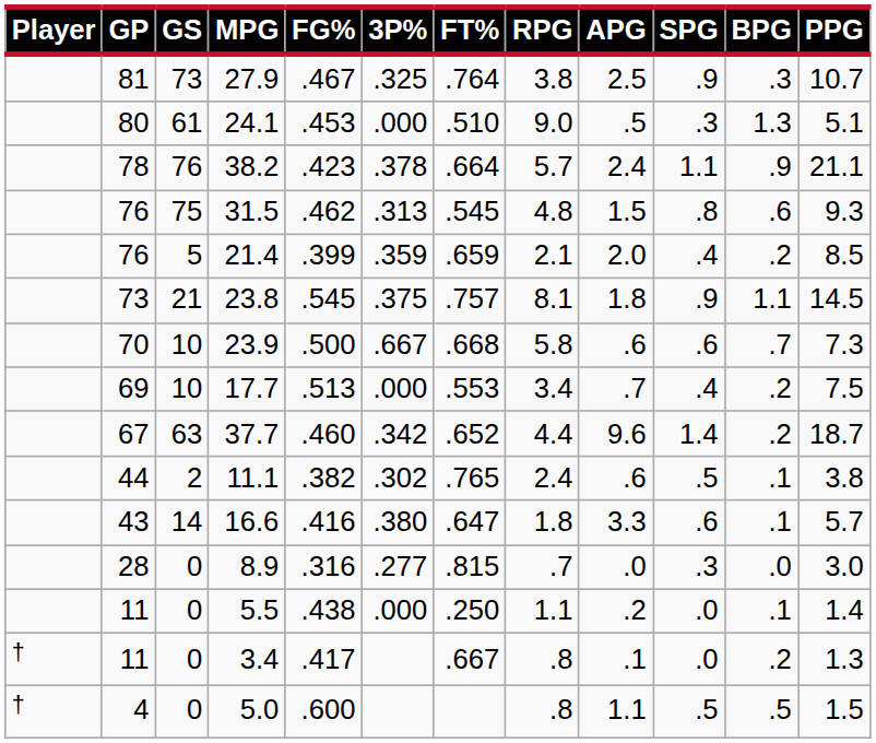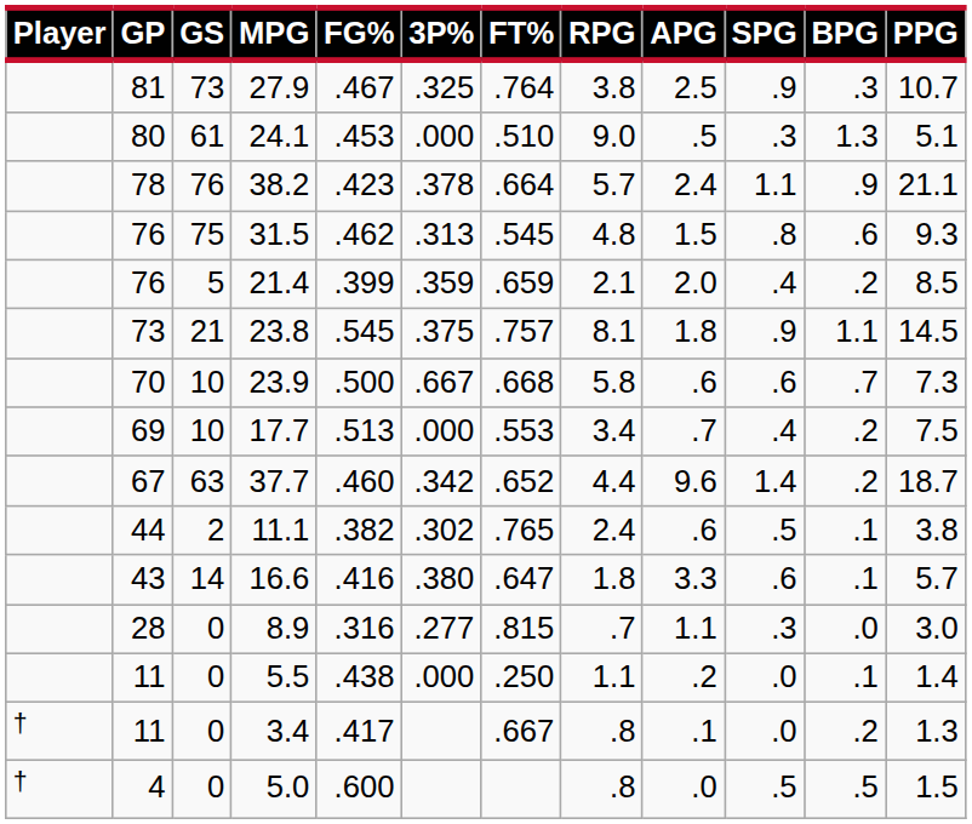 <table class="wikitable sortable" style="text-align:right;">
 <tr>
 <th style="background:#010101; color:#FFFFFF; border-top:#C8102E 3px solid; border-bottom:#C8102E 3px solid;">Player</th>
 <th style="background:#010101; color:#FFFFFF; border-top:#C8102E 3px solid; border-bottom:#C8102E 3px solid;">GP</th>
 <th style="background:#010101; color:#FFFFFF; border-top:#C8102E 3px solid; border-bottom:#C8102E 3px solid;">GS</th>
 <th style="background:#010101; color:#FFFFFF; border-top:#C8102E 3px solid; border-bottom:#C8102E 3px solid;">MPG</th>
 <th style="background:#010101; color:#FFFFFF; border-top:#C8102E 3px solid; border-bottom:#C8102E 3px solid;">FG%</th>
 <th style="background:#010101; color:#FFFFFF; border-top:#C8102E 3px solid; border-bottom:#C8102E 3px solid;">3P%</th>
 <th style="background:#010101; color:#FFFFFF; border-top:#C8102E 3px solid; border-bottom:#C8102E 3px solid;">FT%</th>
 <th style="background:#010101; color:#FFFFFF; border-top:#C8102E 3px solid; border-bottom:#C8102E 3px solid;">RPG</th>
 <th style="background:#010101; color:#FFFFFF; border-top:#C8102E 3px solid; border-bottom:#C8102E 3px solid;">APG</th>
 <th style="background:#010101; color:#FFFFFF; border-top:#C8102E 3px solid; border-bottom:#C8102E 3px solid;">SPG</th>
 <th style="background:#010101; color:#FFFFFF; border-top:#C8102E 3px solid; border-bottom:#C8102E 3px solid;">BPG</th>
 <th style="background:#010101; color:#FFFFFF; border-top:#C8102E 3px solid; border-bottom:#C8102E 3px solid;">PPG</th>
 </tr>
 <tr>
 <td style="text-align:left;"></td>
 <td>81</td>
 <td>73</td>
 <td>27.9</td>
 <td>.467</td>
 <td>.325</td>
 <td>.764</td>
 <td>3.8</td>
 <td>2.5</td>
 <td>.9</td>
 <td>.3</td>
 <td>10.7</td>
 </tr>
 <tr>
 <td style="text-align:left;"></td>
 <td>80</td>
 <td>61</td>
 <td>24.1</td>
 <td>.453</td>
 <td>.000</td>
 <td>.510</td>
 <td>9.0</td>
 <td>.5</td>
 <td>.3</td>
 <td>1.3</td>
 <td>5.1</td>
 </tr>
 <tr>
 <td style="text-align:left;"></td>
 <td>78</td>
 <td>76</td>
 <td>38.2</td>
 <td>.423</td>
 <td>.378</td>
 <td>.664</td>
 <td>5.7</td>
 <td>2.4</td>
 <td>1.1</td>
 <td>.9</td>
 <td>21.1</td>
 </tr>
 <tr>
 <td style="text-align:left;"></td>
 <td>76</td>
 <td>75</td>
 <td>31.5</td>
 <td>.462</td>
 <td>.313</td>
 <td>.545</td>
 <td>4.8</td>
 <td>1.5</td>
 <td>.8</td>
 <td>.6</td>
 <td>9.3</td>
 </tr>
 <tr>
 <td style="text-align:left;"></td>
 <td>76</td>
 <td>5</td>
 <td>21.4</td>
 <td>.399</td>
 <td>.359</td>
 <td>.659</td>
 <td>2.1</td>
 <td>2.0</td>
 <td>.4</td>
 <td>.2</td>
 <td>8.5</td>
 </tr>
 <tr>
 <td style="text-align:left;"></td>
 <td>73</td>
 <td>21</td>
 <td>23.8</td>
 <td>.545</td>
 <td>.375</td>
 <td>.757</td>
 <td>8.1</td>
 <td>1.8</td>
 <td>.9</td>
 <td>1.1</td>
 <td>14.5</td>
 </tr>
 <tr>
 <td style="text-align:left;"></td>
 <td>70</td>
 <td>10</td>
 <td>23.9</td>
 <td>.500</td>
 <td>.667</td>
 <td>.668</td>
 <td>5.8</td>
 <td>.6</td>
 <td>.6</td>
 <td>.7</td>
 <td>7.3</td>
 </tr>
 <tr>
 <td style="text-align:left;"></td>
 <td>69</td>
 <td>10</td>
 <td>17.7</td>
 <td>.513</td>
 <td>.000</td>
 <td>.553</td>
 <td>3.4</td>
 <td>.7</td>
 <td>.4</td>
 <td>.2</td>
 <td>7.5</td>
 </tr>
 <tr>
 <td style="text-align:left;"></td>
 <td>67</td>
 <td>63</td>
 <td>37.7</td>
 <td>.460</td>
 <td>.342</td>
 <td>.652</td>
 <td>4.4</td>
 <td>9.6</td>
 <td>1.4</td>
 <td>.2</td>
 <td>18.7</td>
 </tr>
 <tr>
 <td style="text-align:left;"></td>
 <td>44</td>
 <td>2</td>
 <td>11.1</td>
 <td>.382</td>
 <td>.302</td>
 <td>.765</td>
 <td>2.4</td>
 <td>.6</td>
 <td>.5</td>
 <td>.1</td>
 <td>3.8</td>
 </tr>
 <tr>
 <td style="text-align:left;"></td>
 <td>43</td>
 <td>14</td>
 <td>16.6</td>
 <td>.416</td>
 <td>.380</td>
 <td>.647</td>
 <td>1.8</td>
 <td>3.3</td>
 <td>.6</td>
 <td>.1</td>
 <td>5.7</td>
 </tr>
 <tr>
 <td style="text-align:left;"></td>
 <td>28</td>
 <td>0</td>
 <td>8.9</td>
 <td>.316</td>
 <td>.277</td>
 <td>.815</td>
 <td>.7</td>
-<td>.0</td>
+<td>1.1</td>
 <td>.3</td>
 <td>.0</td>
 <td>3.0</td>
 </tr>
 <tr>
 <td style="text-align:left;"></td>
 <td>11</td>
 <td>0</td>
 <td>5.5</td>
 <td>.438</td>
 <td>.000</td>
 <td>.250</td>
 <td>1.1</td>
 <td>.2</td>
 <td>.0</td>
 <td>.1</td>
 <td>1.4</td>
 </tr>
 <tr>
 <td style="text-align:left;"><sup>†</sup></td>
 <td>11</td>
 <td>0</td>
 <td>3.4</td>
 <td>.417</td>
 <td></td>
 <td>.667</td>
 <td>.8</td>
 <td>.1</td>
 <td>.0</td>
 <td>.2</td>
 <td>1.3</td>
 </tr>
 <tr>
 <td style="text-align:left;"><sup>†</sup></td>
 <td>4</td>
 <td>0</td>
 <td>5.0</td>
 <td>.600</td>
 <td></td>
 <td></td>
 <td>.8</td>
-<td>1.1</td>
+<td>.0</td>
 <td>.5</td>
 <td>.5</td>
 <td>1.5</td>
 </tr>
 </table>
